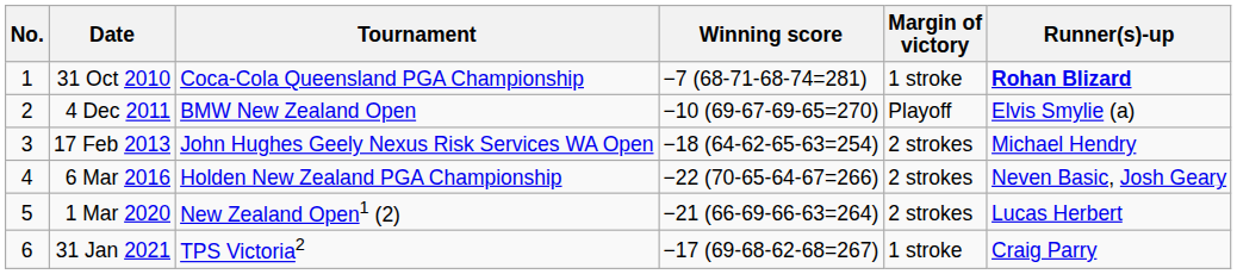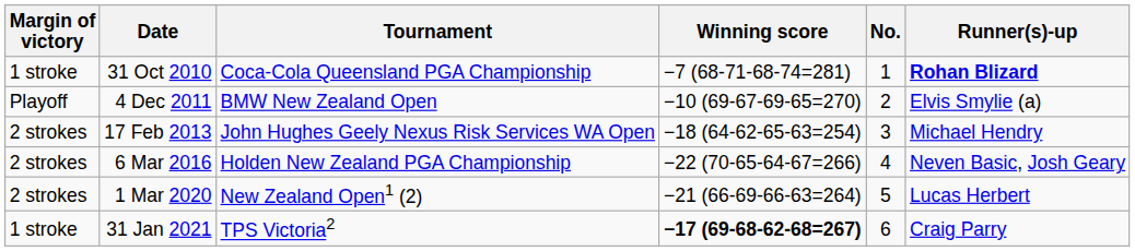 <table class="wikitable" style="font-size:95%;">
 <tr>
-<th>No.</th>
+<th>Margin of<br>victory</th>
 <th>Date</th>
 <th>Tournament</th>
 <th>Winning score</th>
-<th>Margin of<br>victory</th>
+<th>No.</th>
 <th>Runner(s)-up</th>
 </tr>
 <tr>
-<td align=center>1</td>
+<td>1 stroke</td>
 <td align=right>31 Oct <a href='#'>2010</a></td>
 <td><a href='#'>Coca-Cola Queensland PGA Championship</a></td>
 <td>−7 (68-71-68-74=281)</td>
-<td>1 stroke</td>
+<td align=center>1</td>
 <td><strong> <a href='#'>Rohan Blizard</a></strong></td>
 </tr>
 <tr>
-<td align=center>2</td>
+<td>Playoff</td>
 <td align=right>4 Dec <a href='#'>2011</a></td>
 <td><a href='#'>BMW New Zealand Open</a></td>
 <td>−10 (69-67-69-65=270)</td>
-<td>Playoff</td>
+<td align=center>2</td>
 <td> <a href='#'>Elvis Smylie</a> (a)</td>
 </tr>
 <tr>
-<td align=center>3</td>
+<td>2 strokes</td>
 <td align=right>17 Feb <a href='#'>2013</a></td>
 <td><a href='#'>John Hughes Geely Nexus Risk Services WA Open</a></td>
 <td>−18 (64-62-65-63=254)</td>
-<td>2 strokes</td>
+<td align=center>3</td>
 <td> <a href='#'>Michael Hendry</a></td>
 </tr>
 <tr>
-<td align=center>4</td>
+<td>2 strokes</td>
 <td align=right>6 Mar <a href='#'>2016</a></td>
 <td><a href='#'>Holden New Zealand PGA Championship</a></td>
 <td>−22 (70-65-64-67=266)</td>
-<td>2 strokes</td>
+<td align=center>4</td>
 <td> <a href='#'>Neven Basic</a>,  <a href='#'>Josh Geary</a></td>
 </tr>
 <tr>
-<td align=center>5</td>
+<td>2 strokes</td>
 <td align=right>1 Mar <a href='#'>2020</a></td>
 <td><a href='#'>New Zealand Open</a><sup>1</sup> (2)</td>
 <td>−21 (66-69-66-63=264)</td>
-<td>2 strokes</td>
+<td align=center>5</td>
 <td> <a href='#'>Lucas Herbert</a></td>
 </tr>
 <tr>
-<td align=center>6</td>
+<td>1 stroke</td>
 <td align=right>31 Jan <a href='#'>2021</a></td>
 <td><a href='#'>TPS Victoria</a><sup>2</sup></td>
-<td>−17 (69-68-62-68=267)</td>
-<td>1 stroke</td>
+<td><strong>−17 (69-68-62-68=267)</strong></td>
+<td align=center>6</td>
 <td> <a href='#'>Craig Parry</a></td>
 </tr>
 </table>
